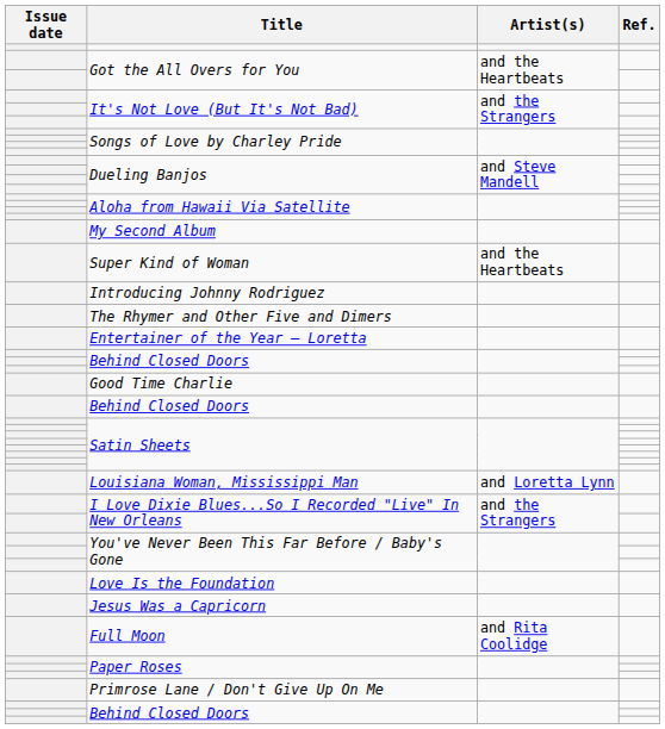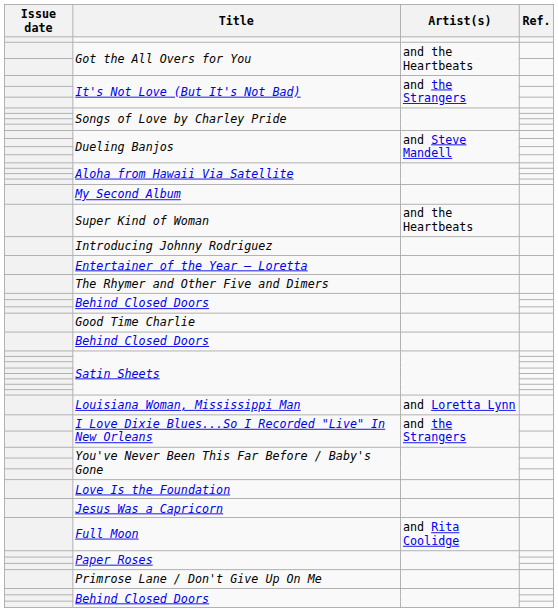 <table class="wikitable sortable plainrowheaders">
 <tr>
 <th scope=col>Issue date</th>
 <th scope=col>Title</th>
 <th scope=col>Artist(s)</th>
 <th scope=col class=unsortable>Ref.</th>
 </tr>
 <tr>
 <th scope=row></th>
 <td><em></em></td>
 <td></td>
 <td align=center></td>
 </tr>
 <tr>
 <th scope=row></th>
 <td rowspan="2"><em>Got the All Overs for You</em></td>
 <td rowspan="2"> and the Heartbeats</td>
 <td align=center></td>
 </tr>
 <tr>
 <th scope=row></th>
 <td align=center></td>
 </tr>
 <tr>
 <th scope=row></th>
 <td rowspan="3"><em><a href='#'>It's Not Love (But It's Not Bad)</a></em></td>
 <td rowspan="3"> and <a href='#'>the Strangers</a></td>
 <td align=center></td>
 </tr>
 <tr>
 <th scope=row></th>
 <td align=center></td>
 </tr>
 <tr>
 <th scope=row></th>
 <td align=center></td>
 </tr>
 <tr>
 <th scope=row></th>
 <td rowspan="4"><em>Songs of Love by Charley Pride</em></td>
 <td rowspan="4"></td>
 <td align=center></td>
 </tr>
 <tr>
 <th scope=row></th>
 <td align=center></td>
 </tr>
 <tr>
 <th scope=row></th>
 <td align=center></td>
 </tr>
 <tr>
 <th scope=row></th>
 <td align=center></td>
 </tr>
 <tr>
 <th scope=row></th>
 <td rowspan="4"><em>Dueling Banjos</em></td>
 <td rowspan="4"> and <a href='#'>Steve Mandell</a></td>
 <td align=center></td>
 </tr>
 <tr>
 <th scope=row></th>
 <td align=center></td>
 </tr>
 <tr>
 <th scope=row></th>
 <td align=center></td>
 </tr>
 <tr>
 <th scope=row></th>
 <td align=center></td>
 </tr>
 <tr>
 <th scope=row></th>
 <td rowspan="4"><em><a href='#'>Aloha from Hawaii Via Satellite</a></em></td>
 <td rowspan="4"></td>
 <td align=center></td>
 </tr>
 <tr>
 <th scope=row></th>
 <td align=center></td>
 </tr>
 <tr>
 <th scope=row></th>
 <td align=center></td>
 </tr>
 <tr>
 <th scope=row></th>
 <td align=center></td>
 </tr>
 <tr>
 <th scope=row></th>
 <td><em><a href='#'>My Second Album</a></em></td>
 <td></td>
 <td align=center></td>
 </tr>
 <tr>
 <th scope=row></th>
 <td><em>Super Kind of Woman</em></td>
 <td> and the Heartbeats</td>
 <td align=center></td>
 </tr>
 <tr>
 <th scope=row></th>
 <td><em>Introducing Johnny Rodriguez</em></td>
 <td></td>
 <td align=center></td>
 </tr>
 <tr>
 <th scope=row></th>
-<td><em>The Rhymer and Other Five and Dimers</em></td>
+<td><em><a href='#'>Entertainer of the Year – Loretta</a></em></td>
 <td></td>
 <td align=center></td>
 </tr>
 <tr>
 <th scope=row></th>
-<td><em><a href='#'>Entertainer of the Year – Loretta</a></em></td>
+<td><em>The Rhymer and Other Five and Dimers</em></td>
 <td></td>
 <td align=center></td>
 </tr>
 <tr>
 <th scope=row></th>
 <td rowspan="3"><em><a href='#'>Behind Closed Doors</a></em></td>
 <td rowspan="3"></td>
 <td align=center></td>
 </tr>
 <tr>
 <th scope=row></th>
 <td align=center></td>
 </tr>
 <tr>
 <th scope=row></th>
 <td align=center></td>
 </tr>
 <tr>
 <th scope=row></th>
 <td><em>Good Time Charlie</em></td>
 <td></td>
 <td align=center></td>
 </tr>
 <tr>
 <th scope=row></th>
 <td><em><a href='#'>Behind Closed Doors</a></em></td>
 <td></td>
 <td align=center></td>
 </tr>
 <tr>
 <th scope=row></th>
 <td rowspan="8"><em><a href='#'>Satin Sheets</a></em></td>
 <td rowspan="8"></td>
 <td align=center></td>
 </tr>
 <tr>
 <th scope=row></th>
 <td align=center></td>
 </tr>
 <tr>
 <th scope=row></th>
 <td align=center></td>
 </tr>
 <tr>
 <th scope=row></th>
 <td align=center></td>
 </tr>
 <tr>
 <th scope=row></th>
 <td align=center></td>
 </tr>
 <tr>
 <th scope=row></th>
 <td align=center></td>
 </tr>
 <tr>
 <th scope=row></th>
 <td align=center></td>
 </tr>
 <tr>
 <th scope=row></th>
 <td align=center></td>
 </tr>
 <tr>
 <th scope=row></th>
 <td><em><a href='#'>Louisiana Woman, Mississippi Man</a></em></td>
 <td> and <a href='#'>Loretta Lynn</a></td>
 <td align=center></td>
 </tr>
 <tr>
 <th scope=row></th>
 <td rowspan="2"><em><a href='#'>I Love Dixie Blues...So I Recorded "Live" In New Orleans</a></em></td>
 <td rowspan="2"> and <a href='#'>the Strangers</a></td>
 <td align=center></td>
 </tr>
 <tr>
 <th scope=row></th>
 <td align=center></td>
 </tr>
 <tr>
 <th scope=row></th>
 <td rowspan="3"><em>You've Never Been This Far Before / Baby's Gone</em></td>
 <td rowspan="3"></td>
 <td align=center></td>
 </tr>
 <tr>
 <th scope=row></th>
 <td align=center></td>
 </tr>
 <tr>
 <th scope=row></th>
 <td align=center></td>
 </tr>
 <tr>
 <th scope=row></th>
 <td><em><a href='#'>Love Is the Foundation</a></em></td>
 <td></td>
 <td align=center></td>
 </tr>
 <tr>
 <th scope=row></th>
 <td><em><a href='#'>Jesus Was a Capricorn</a></em></td>
 <td></td>
 <td align=center></td>
 </tr>
 <tr>
 <th scope=row></th>
 <td><em><a href='#'>Full Moon</a></em></td>
 <td> and <a href='#'>Rita Coolidge</a></td>
 <td align=center></td>
 </tr>
 <tr>
 <th scope=row></th>
 <td rowspan="3"><em><a href='#'>Paper Roses</a></em></td>
 <td rowspan="3"></td>
 <td align=center></td>
 </tr>
 <tr>
 <th scope=row></th>
 <td align=center></td>
 </tr>
 <tr>
 <th scope=row></th>
 <td align=center></td>
 </tr>
 <tr>
 <th scope=row></th>
 <td><em>Primrose Lane / Don't Give Up On Me</em></td>
 <td></td>
 <td align=center></td>
 </tr>
 <tr>
 <th scope=row></th>
 <td rowspan="3"><em><a href='#'>Behind Closed Doors</a></em></td>
 <td rowspan="3"></td>
 <td align=center></td>
 </tr>
 <tr>
 <th scope=row></th>
 <td align=center></td>
 </tr>
 <tr>
 <th scope=row></th>
 <td align=center></td>
 </tr>
 </table>
